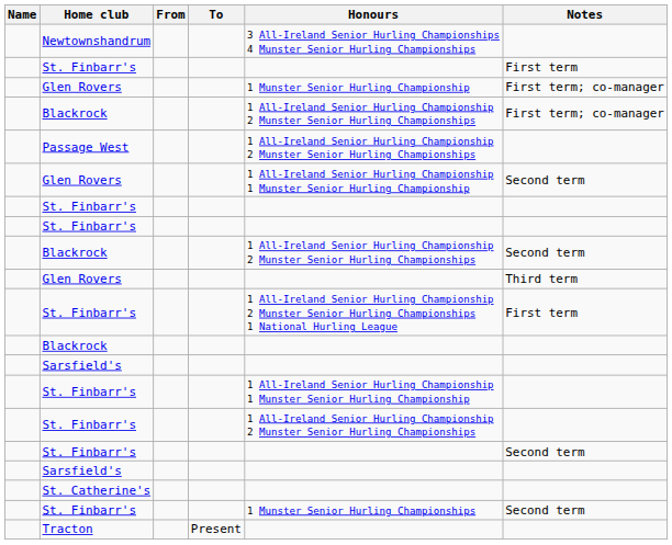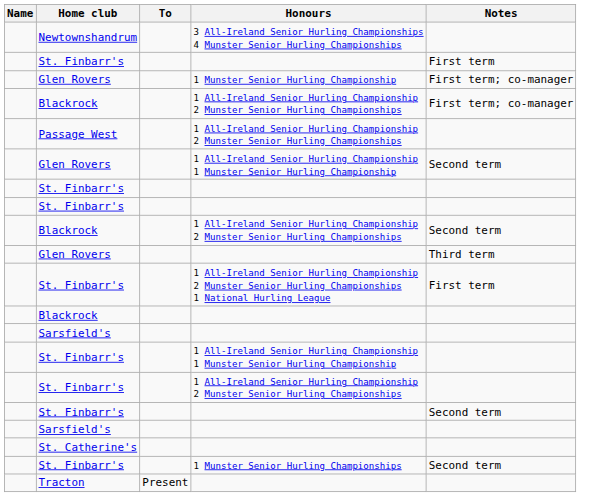 <table class="wikitable sortable">
 <tr>
 <th>Name</th>
 <th>Home club</th>
-<th>From</th>
 <th class="unsortable">To</th>
 <th class="unsortable">Honours</th>
 <th class="unsortable">Notes</th>
 </tr>
 <tr>
 <td align=left></td>
 <td align=left><a href='#'>Newtownshandrum</a></td>
-<td align=left></td>
 <td align=left></td>
 <td align=left><small>3 <a href='#'>All-Ireland Senior Hurling Championships</a><br>4 <a href='#'>Munster Senior Hurling Championships</a></small></td>
 <td></td>
 </tr>
 <tr>
 <td align=left></td>
 <td align=left><a href='#'>St. Finbarr's</a></td>
 <td align=left></td>
 <td align=left></td>
-<td align=left></td>
 <td>First term</td>
 </tr>
 <tr>
 <td align=left></td>
 <td align=left><a href='#'>Glen Rovers</a></td>
-<td align=left></td>
 <td align=left></td>
 <td align=left><small>1 <a href='#'>Munster Senior Hurling Championship</a></small></td>
 <td>First term; co-manager</td>
 </tr>
 <tr>
 <td align=left></td>
 <td align=left><a href='#'>Blackrock</a></td>
 <td align=left></td>
-<td align=left></td>
 <td align=left><small>1 <a href='#'>All-Ireland Senior Hurling Championship</a><br>2 <a href='#'>Munster Senior Hurling Championships</a></small></td>
 <td>First term; co-manager</td>
 </tr>
 <tr>
 <td align=left></td>
 <td align=left><a href='#'>Passage West</a></td>
 <td align=left></td>
-<td align=left></td>
 <td align=left><small>1 <a href='#'>All-Ireland Senior Hurling Championship</a><br>2 <a href='#'>Munster Senior Hurling Championships</a></small></td>
 <td></td>
 </tr>
 <tr>
 <td align=left></td>
 <td align=left><a href='#'>Glen Rovers</a></td>
-<td align=left></td>
 <td align=left></td>
 <td align=left><small>1 <a href='#'>All-Ireland Senior Hurling Championship</a><br>1 <a href='#'>Munster Senior Hurling Championship</a></small></td>
 <td>Second term</td>
 </tr>
 <tr>
 <td align=left></td>
 <td align=left><a href='#'>St. Finbarr's</a></td>
 <td align=left></td>
 <td align=left></td>
-<td align=left></td>
 <td></td>
 </tr>
 <tr>
 <td align=left></td>
 <td align=left><a href='#'>St. Finbarr's</a></td>
 <td align=left></td>
 <td align=left></td>
-<td align=left></td>
 <td></td>
 </tr>
 <tr>
 <td align=left></td>
 <td align=left><a href='#'>Blackrock</a></td>
-<td align=left></td>
 <td align=left></td>
 <td align=left><small>1 <a href='#'>All-Ireland Senior Hurling Championship</a><br>2 <a href='#'>Munster Senior Hurling Championships</a></small></td>
 <td>Second term</td>
 </tr>
 <tr>
 <td align=left></td>
 <td align=left><a href='#'>Glen Rovers</a></td>
 <td align=left></td>
 <td align=left></td>
-<td align=left></td>
 <td>Third term</td>
 </tr>
 <tr>
 <td align=left></td>
 <td align=left><a href='#'>St. Finbarr's</a></td>
-<td align=left></td>
 <td align=left></td>
 <td align=left><small>1 <a href='#'>All-Ireland Senior Hurling Championship</a><br>2 <a href='#'>Munster Senior Hurling Championships</a><br>1 <a href='#'>National Hurling League</a></small></td>
 <td>First term</td>
 </tr>
 <tr>
 <td align=left></td>
 <td align=left><a href='#'>Blackrock</a></td>
 <td align=left></td>
 <td align=left></td>
-<td align=left></td>
 <td></td>
 </tr>
 <tr>
 <td align=left></td>
 <td align=left><a href='#'>Sarsfield's</a></td>
-<td align=left></td>
 <td align=left></td>
 <td align=left></td>
 <td></td>
 </tr>
 <tr>
 <td align=left></td>
 <td align=left><a href='#'>St. Finbarr's</a></td>
 <td align=left></td>
-<td align=left></td>
 <td align=left><small>1 <a href='#'>All-Ireland Senior Hurling Championship</a><br>1 <a href='#'>Munster Senior Hurling Championship</a></small></td>
 <td></td>
 </tr>
 <tr>
 <td align=left></td>
 <td align=left><a href='#'>St. Finbarr's</a></td>
-<td align=left></td>
 <td align=left></td>
 <td align=left><small>1 <a href='#'>All-Ireland Senior Hurling Championship</a><br>2 <a href='#'>Munster Senior Hurling Championships</a></small></td>
 <td></td>
 </tr>
 <tr>
 <td align=left></td>
 <td align=left><a href='#'>St. Finbarr's</a></td>
 <td align=left></td>
 <td align=left></td>
-<td align=left></td>
 <td>Second term</td>
 </tr>
 <tr>
 <td align=left></td>
 <td align=left><a href='#'>Sarsfield's</a></td>
-<td align=left></td>
 <td align=left></td>
 <td align=left></td>
 <td></td>
 </tr>
 <tr>
 <td align=left></td>
 <td align=left><a href='#'>St. Catherine's</a></td>
 <td align=left></td>
 <td align=left></td>
-<td align=left></td>
 <td></td>
 </tr>
 <tr>
 <td align=left></td>
 <td align=left><a href='#'>St. Finbarr's</a></td>
-<td align=left></td>
 <td align=left></td>
 <td align=left><small>1 <a href='#'>Munster Senior Hurling Championships</a></small></td>
 <td>Second term</td>
 </tr>
 <tr>
 <td align=left></td>
 <td align=left><a href='#'>Tracton</a></td>
-<td align=left></td>
 <td align=left>Present</td>
 <td align=left></td>
 <td></td>
 </tr>
 </table>
